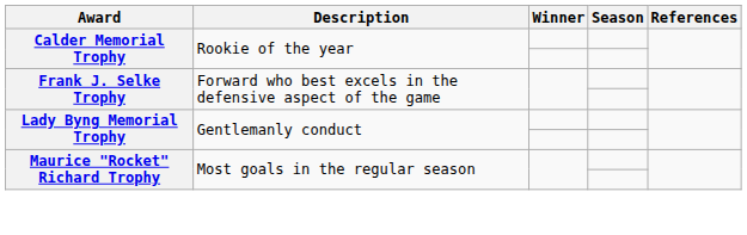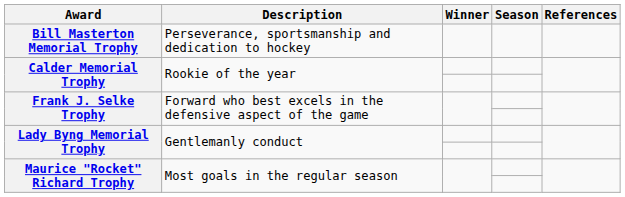 <table class="wikitable sortable" width="75%">
 <tr>
 <th scope="col">Award</th>
 <th scope="col" class="unsortable">Description</th>
 <th scope="col">Winner</th>
 <th scope="col">Season</th>
 <th scope="col" class="unsortable">References</th>
+</tr>
+<tr>
+<th scope="row"><a href='#'>Bill Masterton Memorial Trophy</a></th>
+<td>Perseverance, sportsmanship and dedication to hockey</td>
+<td></td>
+<td></td>
+<td></td>
 </tr>
 <tr>
 <th scope="row" rowspan="2"><a href='#'>Calder Memorial Trophy</a></th>
 <td rowspan="2">Rookie of the year</td>
 <td></td>
 <td></td>
 <td rowspan="2"></td>
 </tr>
 <tr>
 <td></td>
 <td></td>
 </tr>
 <tr>
 <th scope="row" rowspan="2"><a href='#'>Frank J. Selke Trophy</a></th>
 <td rowspan="2">Forward who best excels in the defensive aspect of the game</td>
 <td rowspan="2"></td>
 <td></td>
 <td rowspan="2"></td>
 </tr>
 <tr>
 <td></td>
 </tr>
 <tr>
 <th scope="row" rowspan="2"><a href='#'>Lady Byng Memorial Trophy</a></th>
 <td rowspan="2">Gentlemanly conduct</td>
 <td></td>
 <td></td>
 <td rowspan="2"></td>
 </tr>
 <tr>
 <td></td>
 <td></td>
 </tr>
 <tr>
 <th scope="row" rowspan="2"><a href='#'>Maurice "Rocket" Richard Trophy</a></th>
 <td rowspan="2">Most goals in the regular season</td>
 <td rowspan="2"></td>
 <td></td>
 <td rowspan="2"></td>
 </tr>
 <tr>
 <td></td>
 </tr>
 </table>
